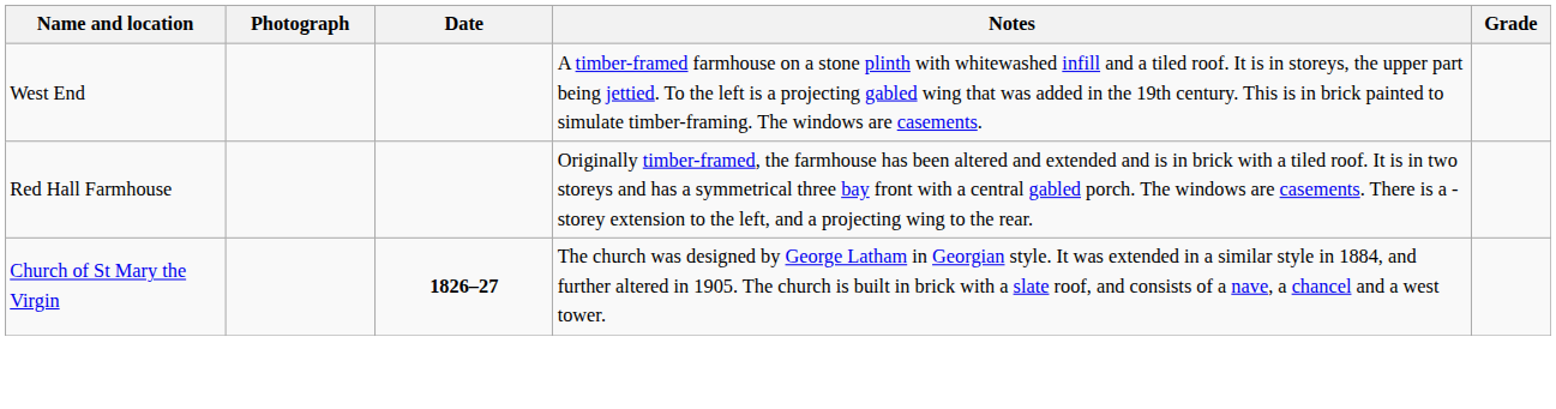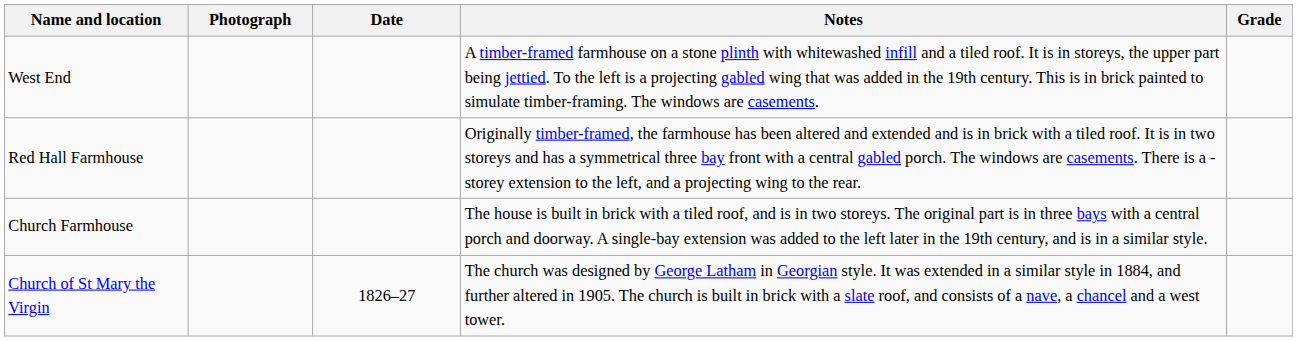 <table class="wikitable sortable plainrowheaders" style="width:100%;border:0px;text-align:left;line-height:150%;">
 <tr>
 <th scope="col"  style="width:150px">Name and location</th>
 <th scope="col"  style="width:100px" class="unsortable">Photograph</th>
 <th scope="col"  style="width:120px">Date</th>
 <th scope="col"  style="width:650px" class="unsortable">Notes</th>
 <th scope="col"  style="width:50px">Grade</th>
 </tr>
 <tr>
 <td>West End<br><small></small></td>
 <td></td>
 <td align="center"></td>
 <td>A <a href='#'>timber-framed</a> farmhouse on a stone <a href='#'>plinth</a> with whitewashed <a href='#'>infill</a> and a tiled roof.  It is in  storeys, the upper part being <a href='#'>jettied</a>.  To the left is a projecting <a href='#'>gabled</a> wing that was added in the 19th century.  This is in brick painted to simulate timber-framing.  The windows are <a href='#'>casements</a>.</td>
 <td align="center" ></td>
 </tr>
 <tr>
 <td>Red Hall Farmhouse<br><small></small></td>
 <td></td>
 <td align="center"></td>
 <td>Originally <a href='#'>timber-framed</a>, the farmhouse has been altered and extended and is in brick with a tiled roof.  It is in two storeys and has a symmetrical three <a href='#'>bay</a> front with a central <a href='#'>gabled</a> porch.  The windows are <a href='#'>casements</a>.  There is a -storey extension to the left, and a projecting wing to the rear.</td>
 <td align="center" ></td>
 </tr>
 <tr>
+<td>Church Farmhouse<br><small></small></td>
+<td></td>
+<td align="center"></td>
+<td>The house is built in brick with a tiled roof, and is in two storeys.  The original part is in three <a href='#'>bays</a> with a central porch and doorway.  A single-bay extension was added to the left later in the 19th century, and is in a similar style.</td>
+<td align="center" ></td>
+</tr>
+<tr>
 <td><a href='#'>Church of St Mary the Virgin</a><br><small></small></td>
 <td></td>
-<td align="center"><strong>1826–27</strong></td>
+<td align="center">1826–27</td>
 <td>The church was designed by <a href='#'>George Latham</a> in <a href='#'>Georgian</a> style.  It was extended in a similar style in 1884, and further altered in 1905.  The church is built in brick with a <a href='#'>slate</a> roof, and consists of a <a href='#'>nave</a>, a <a href='#'>chancel</a> and a west tower.</td>
 <td align="center" ></td>
 </tr>
 <tr>
 </tr>
 </table>
